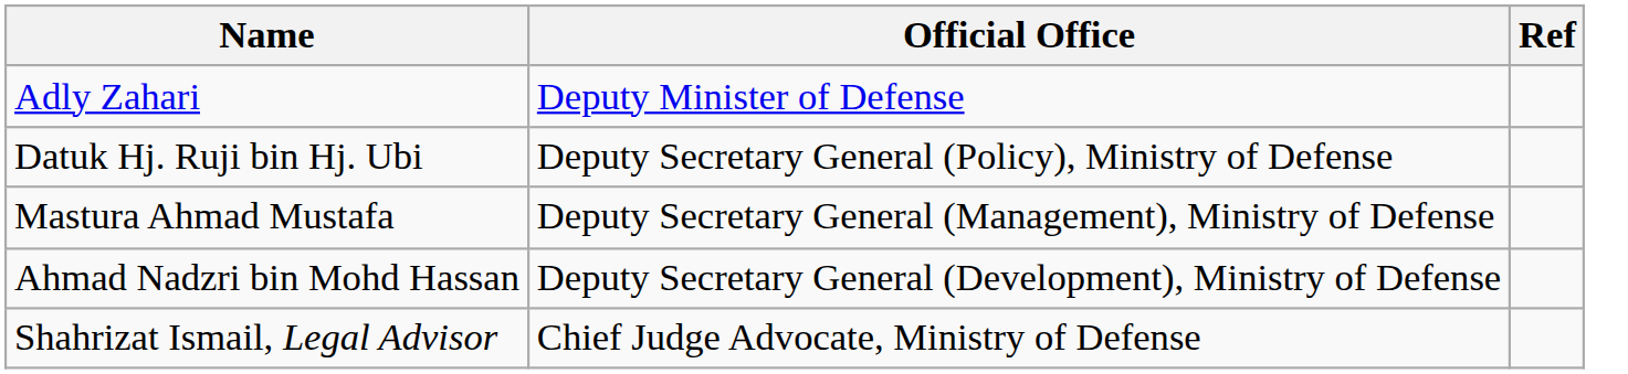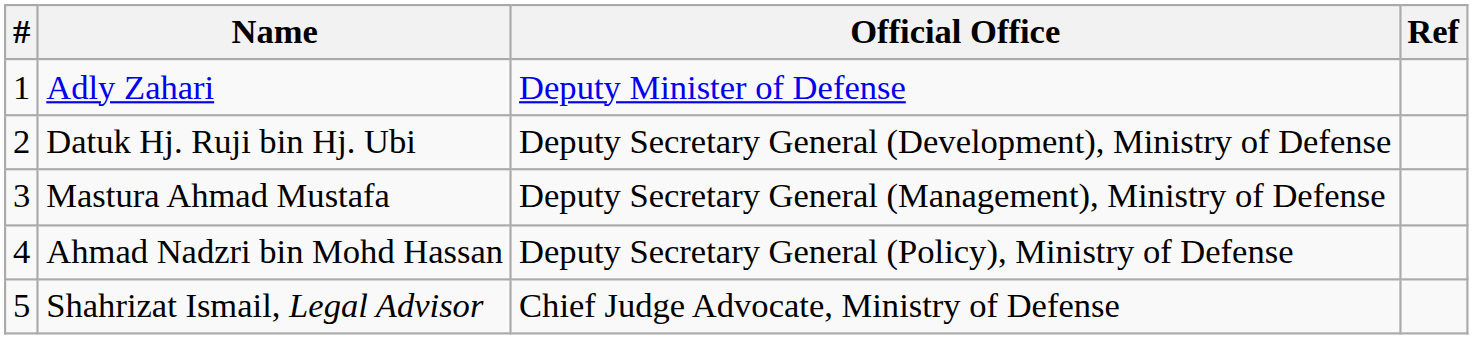 <table class="wikitable">
 <tr>
+<th>#</th>
 <th>Name</th>
 <th>Official Office</th>
 <th>Ref</th>
 </tr>
 <tr>
+<td>1</td>
 <td><a href='#'>Adly Zahari</a></td>
 <td><a href='#'>Deputy Minister of Defense</a></td>
 <td></td>
 </tr>
 <tr>
+<td>2</td>
 <td>Datuk Hj. Ruji bin Hj. Ubi</td>
-<td>Deputy Secretary General (Policy), Ministry of Defense</td>
+<td>Deputy Secretary General (Development), Ministry of Defense</td>
 <td></td>
 </tr>
 <tr>
+<td>3</td>
 <td>Mastura Ahmad Mustafa</td>
 <td>Deputy Secretary General (Management), Ministry of Defense</td>
 <td></td>
 </tr>
 <tr>
+<td>4</td>
 <td>Ahmad Nadzri bin Mohd Hassan</td>
-<td>Deputy Secretary General (Development), Ministry of Defense</td>
+<td>Deputy Secretary General (Policy), Ministry of Defense</td>
 <td></td>
 </tr>
 <tr>
+<td>5</td>
 <td>Shahrizat Ismail, <em>Legal Advisor</em></td>
 <td>Chief Judge Advocate, Ministry of Defense</td>
 <td></td>
 </tr>
 </table>
